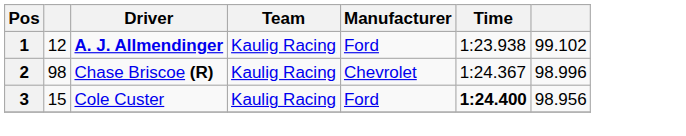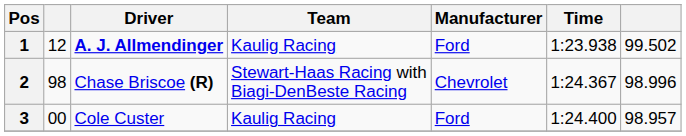 <table class="wikitable" style="font-size:95%">
 <tr>
 <th>Pos</th>
 <th></th>
 <th>Driver</th>
 <th>Team</th>
 <th>Manufacturer</th>
 <th>Time</th>
 <th></th>
 </tr>
 <tr>
 <th>1</th>
 <td>12</td>
 <td><strong><a href='#'>A. J. Allmendinger</a></strong></td>
 <td><a href='#'>Kaulig Racing</a></td>
 <td><a href='#'>Ford</a></td>
 <td>1:23.938</td>
-<td>99.102</td>
+<td>99.502</td>
 </tr>
 <tr>
 <th>2</th>
 <td>98</td>
 <td><a href='#'>Chase Briscoe</a> <strong>(R)</strong></td>
-<td><a href='#'>Kaulig Racing</a></td>
+<td><a href='#'>Stewart-Haas Racing</a> with <br> <a href='#'>Biagi-DenBeste Racing</a></td>
 <td><a href='#'>Chevrolet</a></td>
 <td>1:24.367</td>
 <td>98.996</td>
 </tr>
 <tr>
 <th>3</th>
-<td>15</td>
+<td>00</td>
 <td><a href='#'>Cole Custer</a></td>
 <td><a href='#'>Kaulig Racing</a></td>
 <td><a href='#'>Ford</a></td>
-<td><strong>1:24.400</strong></td>
-<td>98.956</td>
+<td>1:24.400</td>
+<td>98.957</td>
 </tr>
 <tr>
 </tr>
 </table>
